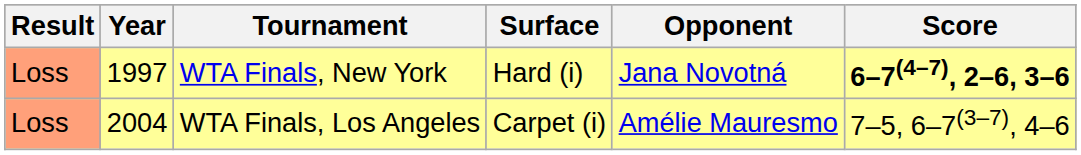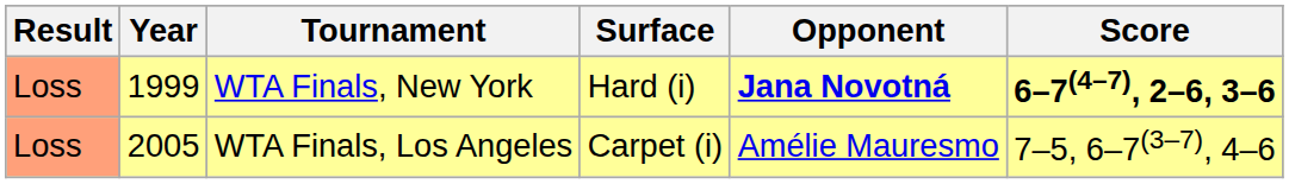 <table class="sortable wikitable">
 <tr>
 <th>Result</th>
 <th>Year</th>
 <th>Tournament</th>
 <th>Surface</th>
 <th>Opponent</th>
 <th class="unsortable">Score</th>
 </tr>
 <tr style="background:#ff9;">
 <td style="background:#ffa07a;">Loss</td>
-<td>1997</td>
+<td>1999</td>
 <td><a href='#'>WTA Finals</a>, New York</td>
 <td>Hard (i)</td>
-<td> <a href='#'>Jana Novotná</a></td>
+<td><strong> <a href='#'>Jana Novotná</a></strong></td>
 <td><strong>6–7<sup>(4–7)</sup>, 2–6, 3–6</strong></td>
 </tr>
 <tr style="background:#ff9;">
 <td style="background:#ffa07a;">Loss</td>
-<td>2004</td>
+<td>2005</td>
 <td>WTA Finals, Los Angeles</td>
 <td>Carpet (i)</td>
 <td> <a href='#'>Amélie Mauresmo</a></td>
 <td>7–5, 6–7<sup>(3–7)</sup>, 4–6</td>
 </tr>
 </table>
